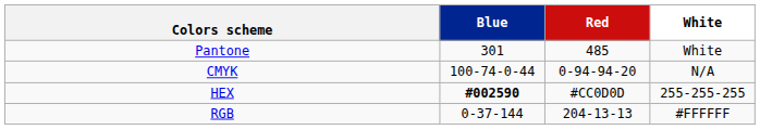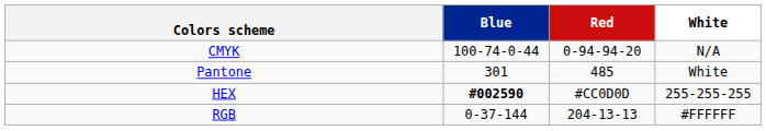 <table class="wikitable"  style="width:60%; text-align:center;">
 <tr>
 <th><br>Colors scheme</th>
 <th ! style="background:#002590; width:100px; color:white;">Blue</th>
 <th style="background:#CC0D0D; width:100px; color:white;">Red</th>
 <th style="background:#fff; width:100px; color:black;">White</th>
 </tr>
 <tr>
+<td><a href='#'>CMYK</a></td>
+<td>100-74-0-44</td>
+<td>0-94-94-20</td>
+<td>N/A</td>
+</tr>
+<tr>
 <td><a href='#'>Pantone</a></td>
 <td>301</td>
 <td>485</td>
 <td>White</td>
-</tr>
-<tr>
-<td><a href='#'>CMYK</a></td>
-<td>100-74-0-44</td>
-<td>0-94-94-20</td>
-<td>N/A</td>
 </tr>
 <tr>
 <td><a href='#'>HEX</a></td>
 <td><strong>#002590</strong></td>
 <td>#CC0D0D</td>
 <td>255-255-255</td>
 </tr>
 <tr>
 <td><a href='#'>RGB</a></td>
 <td>0-37-144</td>
 <td>204-13-13</td>
 <td>#FFFFFF</td>
 </tr>
 </table>
